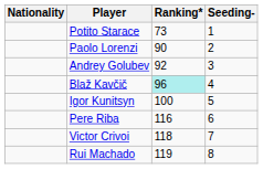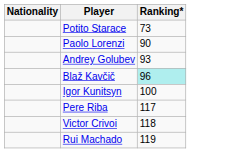 <table class="wikitable" border="1">
 <tr>
 <th>Nationality</th>
 <th>Player</th>
 <th>Ranking*</th>
-<th>Seeding-</th>
 </tr>
 <tr>
 <td></td>
 <td><a href='#'>Potito Starace</a></td>
 <td>73</td>
-<td>1</td>
 </tr>
 <tr>
 <td></td>
 <td><a href='#'>Paolo Lorenzi</a></td>
 <td>90</td>
-<td>2</td>
 </tr>
 <tr>
 <td></td>
 <td><a href='#'>Andrey Golubev</a></td>
-<td>92</td>
-<td>3</td>
+<td>93</td>
 </tr>
 <tr>
 <td></td>
 <td><a href='#'>Blaž Kavčič</a></td>
 <td style="background: paleturquoise;">96</td>
-<td>4</td>
 </tr>
 <tr>
 <td></td>
 <td><a href='#'>Igor Kunitsyn</a></td>
 <td>100</td>
-<td>5</td>
 </tr>
 <tr>
 <td></td>
 <td><a href='#'>Pere Riba</a></td>
-<td>116</td>
-<td>6</td>
+<td>117</td>
 </tr>
 <tr>
 <td></td>
 <td><a href='#'>Victor Crivoi</a></td>
 <td>118</td>
-<td>7</td>
 </tr>
 <tr>
 <td></td>
 <td><a href='#'>Rui Machado</a></td>
 <td>119</td>
-<td>8</td>
 </tr>
 </table>
